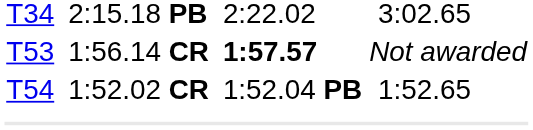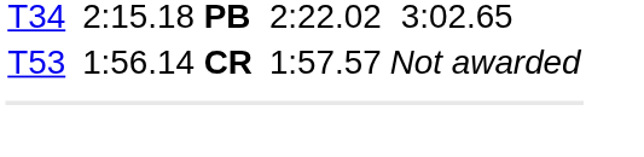 <table>
 <tr>
 <td><a href='#'>T34</a></td>
 <td></td>
 <td>2:15.18 <strong>PB</strong></td>
 <td></td>
 <td>2:22.02</td>
 <td></td>
 <td>3:02.65</td>
 </tr>
 <tr>
 <td><a href='#'>T53</a></td>
 <td></td>
 <td>1:56.14 <strong>CR</strong></td>
 <td></td>
-<td><strong>1:57.57</strong></td>
+<td>1:57.57</td>
 <td colspan=2><em>Not awarded</em></td>
-</tr>
-<tr>
-<td><a href='#'>T54</a></td>
-<td></td>
-<td>1:52.02 <strong>CR</strong></td>
-<td></td>
-<td>1:52.04 <strong>PB</strong></td>
-<td></td>
-<td>1:52.65</td>
 </tr>
 <tr>
 <td colspan=7></td>
 </tr>
 <tr>
 </tr>
 <tr bgcolor= e8e8e8>
 <td colspan=7></td>
 </tr>
 </table>
